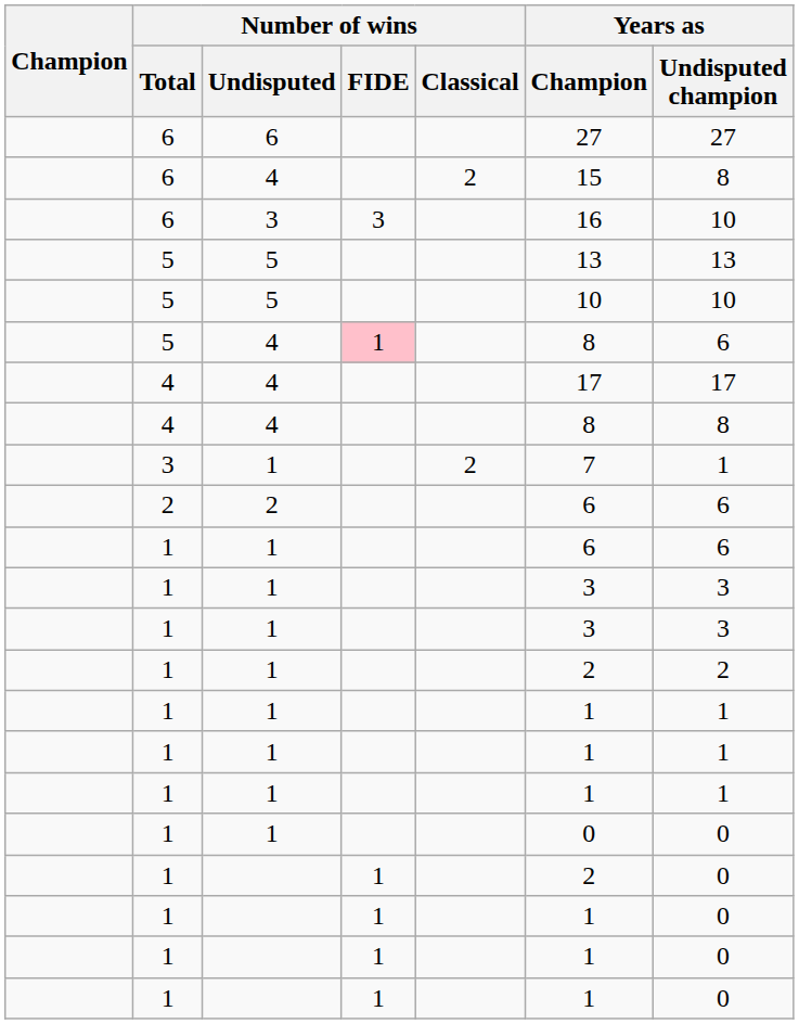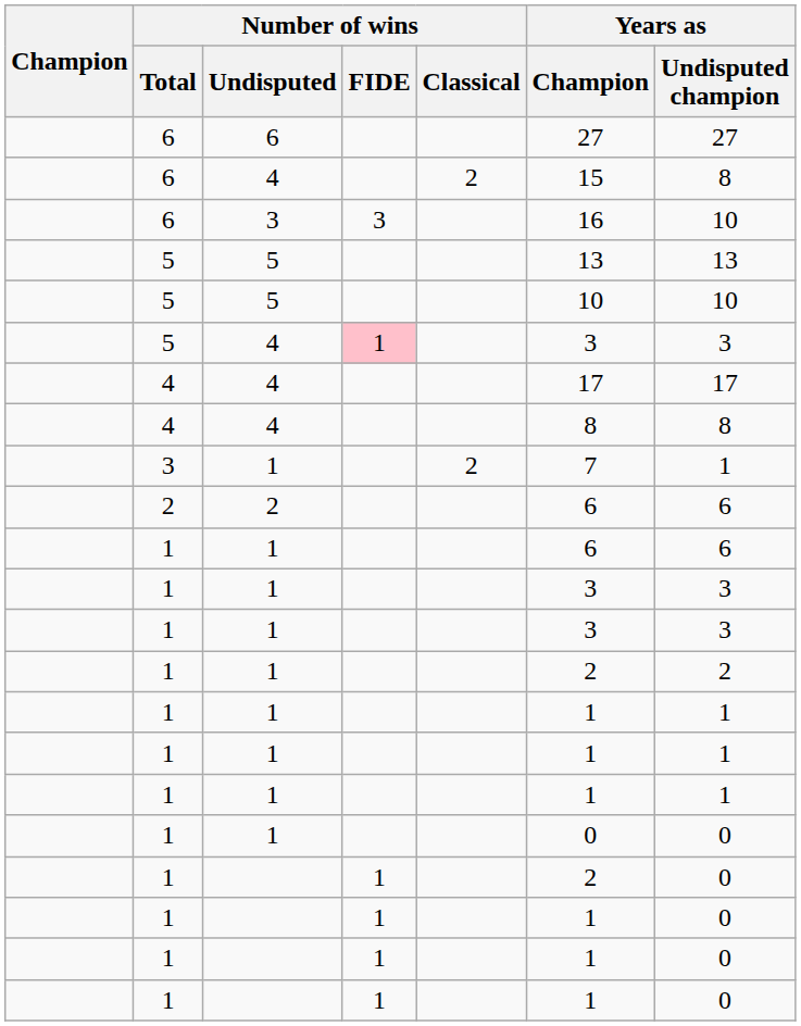 <table class="sortable wikitable" style="text-align:center;">
 <tr>
 <th rowspan=2>Champion</th>
 <th colspan=4>Number of wins</th>
 <th colspan=2>Years as</th>
 </tr>
 <tr>
 <th>Total</th>
 <th>Undisputed</th>
 <th>FIDE</th>
 <th>Classical</th>
 <th>Champion</th>
 <th>Undisputed<br>champion</th>
 </tr>
 <tr>
 <td align=left></td>
 <td>6</td>
 <td>6</td>
 <td></td>
 <td></td>
 <td>27</td>
 <td>27</td>
 </tr>
 <tr>
 <td align=left></td>
 <td>6</td>
 <td>4</td>
 <td></td>
 <td>2</td>
 <td>15</td>
 <td>8</td>
 </tr>
 <tr>
 <td align=left></td>
 <td>6</td>
 <td>3</td>
 <td>3</td>
 <td></td>
 <td>16</td>
 <td>10</td>
 </tr>
 <tr>
 <td align=left></td>
 <td>5</td>
 <td>5</td>
 <td></td>
 <td></td>
 <td>13</td>
 <td>13</td>
 </tr>
 <tr>
 <td align=left></td>
 <td>5</td>
 <td>5</td>
 <td></td>
 <td></td>
 <td>10</td>
 <td>10</td>
 </tr>
 <tr>
 <td align=left></td>
 <td>5</td>
 <td>4</td>
 <td style="background: pink;">1</td>
 <td></td>
-<td>8</td>
-<td>6</td>
+<td>3</td>
+<td>3</td>
 </tr>
 <tr>
 <td align=left></td>
 <td>4</td>
 <td>4</td>
 <td></td>
 <td></td>
 <td>17</td>
 <td>17</td>
 </tr>
 <tr>
 <td align=left></td>
 <td>4</td>
 <td>4</td>
 <td></td>
 <td></td>
 <td>8</td>
 <td>8</td>
 </tr>
 <tr>
 <td align=left></td>
 <td>3</td>
 <td>1</td>
 <td></td>
 <td>2</td>
 <td>7</td>
 <td>1</td>
 </tr>
 <tr>
 <td align=left></td>
 <td>2</td>
 <td>2</td>
 <td></td>
 <td></td>
 <td>6</td>
 <td>6</td>
 </tr>
 <tr>
 <td align=left></td>
 <td>1</td>
 <td>1</td>
 <td></td>
 <td></td>
 <td>6</td>
 <td>6</td>
 </tr>
 <tr>
 <td align=left></td>
 <td>1</td>
 <td>1</td>
 <td></td>
 <td></td>
 <td>3</td>
 <td>3</td>
 </tr>
 <tr>
 <td align=left></td>
 <td>1</td>
 <td>1</td>
 <td></td>
 <td></td>
 <td>3</td>
 <td>3</td>
 </tr>
 <tr>
 <td align=left></td>
 <td>1</td>
 <td>1</td>
 <td></td>
 <td></td>
 <td>2</td>
 <td>2</td>
 </tr>
 <tr>
 <td align=left></td>
 <td>1</td>
 <td>1</td>
 <td></td>
 <td></td>
 <td>1</td>
 <td>1</td>
 </tr>
 <tr>
 <td align=left></td>
 <td>1</td>
 <td>1</td>
 <td></td>
 <td></td>
 <td>1</td>
 <td>1</td>
 </tr>
 <tr>
 <td align=left></td>
 <td>1</td>
 <td>1</td>
 <td></td>
 <td></td>
 <td>1</td>
 <td>1</td>
 </tr>
 <tr>
 <td align=left></td>
 <td>1</td>
 <td>1</td>
 <td></td>
 <td></td>
 <td>0</td>
 <td>0</td>
 </tr>
 <tr>
 <td align=left></td>
 <td>1</td>
 <td></td>
 <td>1</td>
 <td></td>
 <td>2</td>
 <td>0</td>
 </tr>
 <tr>
 <td align=left></td>
 <td>1</td>
 <td></td>
 <td>1</td>
 <td></td>
 <td>1</td>
 <td>0</td>
 </tr>
 <tr>
 <td align=left></td>
 <td>1</td>
 <td></td>
 <td>1</td>
 <td></td>
 <td>1</td>
 <td>0</td>
 </tr>
 <tr>
 <td align=left></td>
 <td>1</td>
 <td></td>
 <td>1</td>
 <td></td>
 <td>1</td>
 <td>0</td>
 </tr>
 </table>
